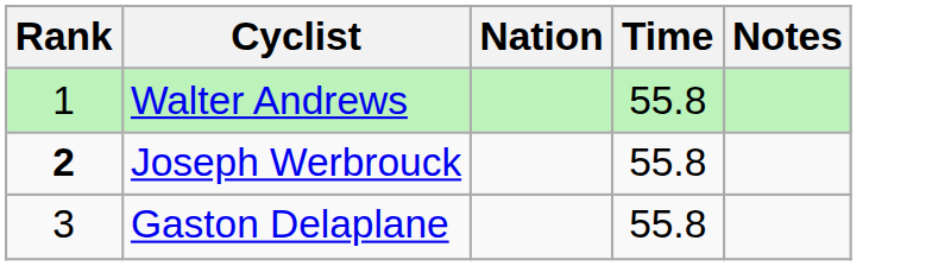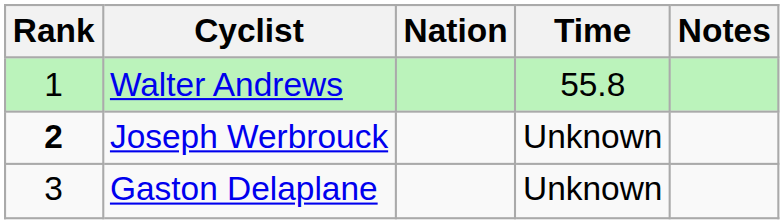 <table class="wikitable sortable">
 <tr>
 <th>Rank</th>
 <th>Cyclist</th>
 <th>Nation</th>
 <th>Time</th>
 <th>Notes</th>
 </tr>
 <tr bgcolor=bbf3bb>
 <td align=center>1</td>
 <td><a href='#'>Walter Andrews</a></td>
 <td></td>
 <td align=center>55.8</td>
 <td align=center></td>
 </tr>
 <tr>
 <td align=center><strong>2</strong></td>
 <td><a href='#'>Joseph Werbrouck</a></td>
 <td></td>
-<td align=center>55.8</td>
+<td align=center>Unknown</td>
 <td></td>
 </tr>
 <tr>
 <td align=center>3</td>
 <td><a href='#'>Gaston Delaplane</a></td>
 <td></td>
-<td align=center>55.8</td>
+<td align=center>Unknown</td>
 <td></td>
 </tr>
 </table>
